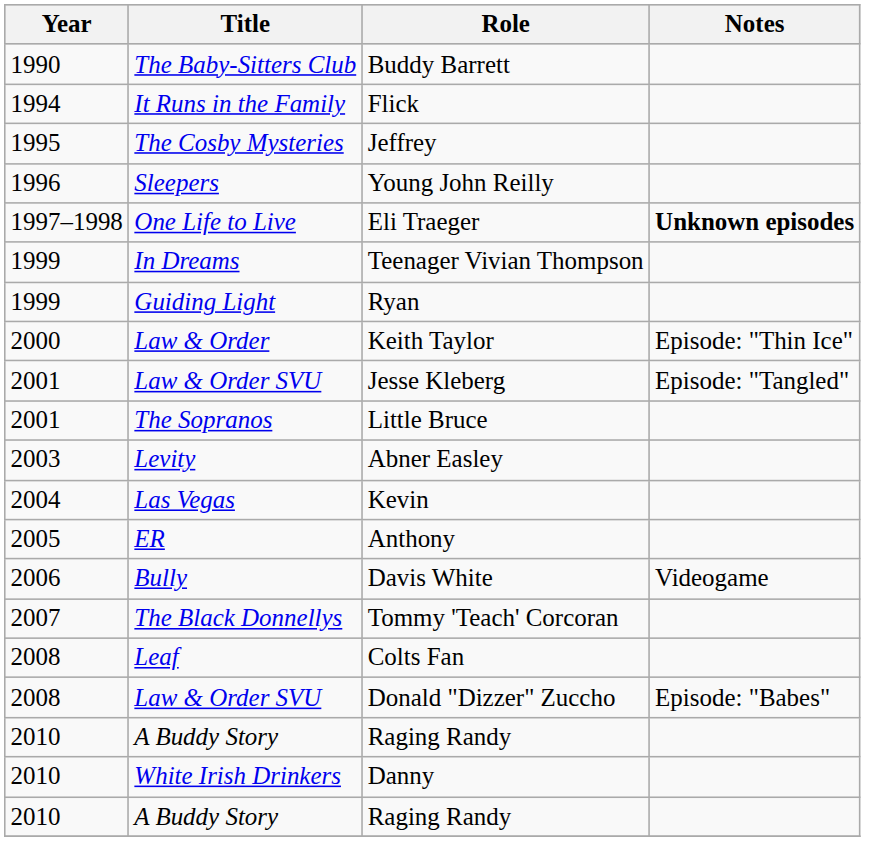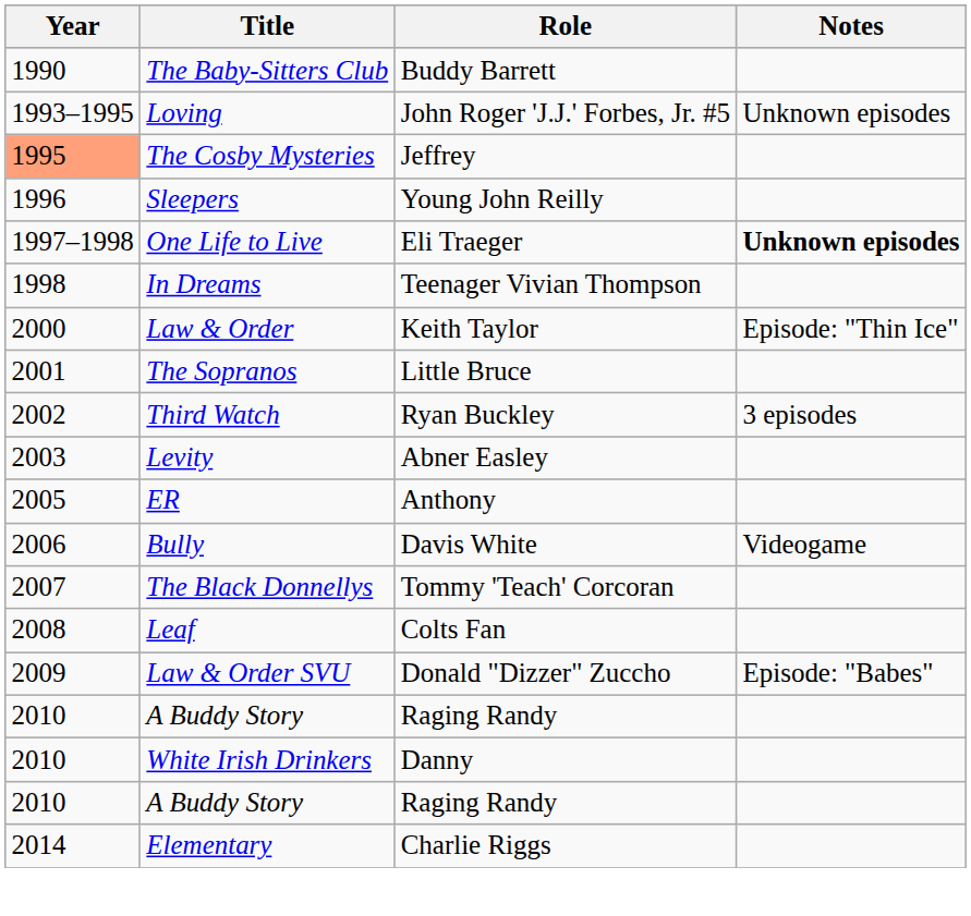 <table class="wikitable">
 <tr style="background:#CCCCCC;">
 <th>Year</th>
 <th>Title</th>
 <th>Role</th>
 <th>Notes</th>
 </tr>
 <tr>
 <td>1990</td>
 <td><em><a href='#'>The Baby-Sitters Club</a></em></td>
 <td>Buddy Barrett</td>
 <td></td>
 </tr>
 <tr>
-<td>1994</td>
-<td><em><a href='#'>It Runs in the Family</a></em></td>
-<td>Flick</td>
-<td></td>
+<td>1993–1995</td>
+<td><em><a href='#'>Loving</a></em></td>
+<td>John Roger 'J.J.' Forbes, Jr. #5</td>
+<td>Unknown episodes</td>
 </tr>
 <tr>
-<td>1995</td>
+<td style="background: lightsalmon;">1995</td>
 <td><em><a href='#'>The Cosby Mysteries</a></em></td>
 <td>Jeffrey</td>
 <td></td>
 </tr>
 <tr>
 <td>1996</td>
 <td><em><a href='#'>Sleepers</a></em></td>
 <td>Young John Reilly</td>
 <td></td>
 </tr>
 <tr>
 <td>1997–1998</td>
 <td><em><a href='#'>One Life to Live</a></em></td>
 <td>Eli Traeger</td>
 <td><strong>Unknown episodes</strong></td>
 </tr>
 <tr>
-<td>1999</td>
+<td>1998</td>
 <td><em><a href='#'>In Dreams</a></em></td>
 <td>Teenager Vivian Thompson</td>
-<td></td>
-</tr>
-<tr>
-<td>1999</td>
-<td><em><a href='#'>Guiding Light</a></em></td>
-<td>Ryan</td>
 <td></td>
 </tr>
 <tr>
 <td>2000</td>
 <td><em><a href='#'>Law & Order</a></em></td>
 <td>Keith Taylor</td>
 <td>Episode: "Thin Ice"</td>
 </tr>
 <tr>
 <td>2001</td>
-<td><em><a href='#'>Law & Order SVU</a></em></td>
-<td>Jesse Kleberg</td>
-<td>Episode: "Tangled"</td>
-</tr>
-<tr>
-<td>2001</td>
 <td><em><a href='#'>The Sopranos</a></em></td>
 <td>Little Bruce</td>
 <td></td>
 </tr>
 <tr>
+<td>2002</td>
+<td><em><a href='#'>Third Watch</a></em></td>
+<td>Ryan Buckley</td>
+<td>3 episodes</td>
+</tr>
+<tr>
 <td>2003</td>
 <td><em><a href='#'>Levity</a></em></td>
 <td>Abner Easley</td>
-<td></td>
-</tr>
-<tr>
-<td>2004</td>
-<td><em><a href='#'>Las Vegas</a></em></td>
-<td>Kevin</td>
 <td></td>
 </tr>
 <tr>
 <td>2005</td>
 <td><em><a href='#'>ER</a></em></td>
 <td>Anthony</td>
 <td></td>
 </tr>
 <tr>
 <td>2006</td>
 <td><em><a href='#'>Bully</a></em></td>
 <td>Davis White</td>
 <td>Videogame</td>
 </tr>
 <tr>
 <td>2007</td>
 <td><em><a href='#'>The Black Donnellys</a></em></td>
 <td>Tommy 'Teach' Corcoran</td>
 <td></td>
 </tr>
 <tr>
 <td>2008</td>
 <td><em><a href='#'>Leaf</a></em></td>
 <td>Colts Fan</td>
 <td></td>
 </tr>
 <tr>
-<td>2008</td>
+<td>2009</td>
 <td><em><a href='#'>Law & Order SVU</a></em></td>
 <td>Donald "Dizzer" Zuccho</td>
 <td>Episode: "Babes"</td>
 </tr>
 <tr>
 <td>2010</td>
 <td><em>A Buddy Story</em></td>
 <td>Raging Randy</td>
 <td></td>
 </tr>
 <tr>
 <td>2010</td>
 <td><em><a href='#'>White Irish Drinkers</a></em></td>
 <td>Danny</td>
 <td></td>
 </tr>
 <tr>
 <td>2010</td>
 <td><em>A Buddy Story</em></td>
 <td>Raging Randy</td>
 <td></td>
 </tr>
 <tr>
+<td>2014</td>
+<td><em><a href='#'>Elementary</a></em></td>
+<td>Charlie Riggs</td>
+<td></td>
+</tr>
+<tr>
 </tr>
 </table>
